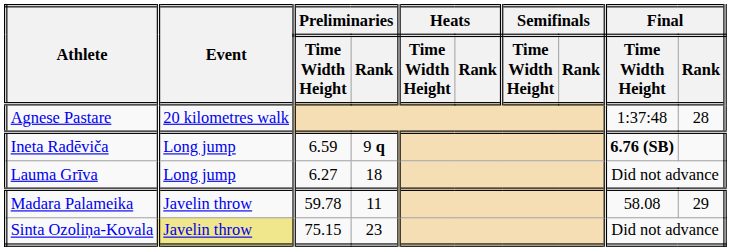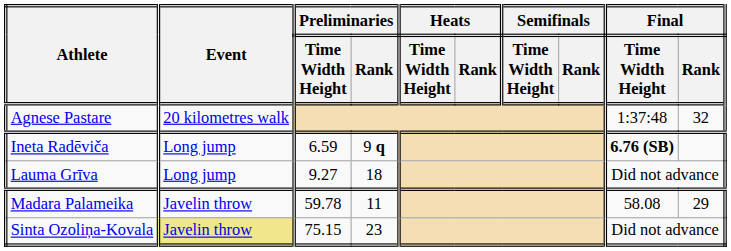 <table class=wikitable style="font-size:90%; border: double;">
 <tr>
 <th rowspan="2" style="border-right:double">Athlete</th>
 <th rowspan="2" style="border-right:double">Event</th>
 <th colspan="2" style="border-right:double; border-bottom:double;">Preliminaries</th>
 <th colspan="2" style="border-right:double; border-bottom:double;">Heats</th>
 <th colspan="2" style="border-right:double; border-bottom:double;">Semifinals</th>
 <th colspan="2" style="border-right:double; border-bottom:double;">Final</th>
 </tr>
 <tr>
 <th>Time<br>Width<br>Height</th>
 <th style="border-right:double">Rank</th>
 <th>Time<br>Width<br>Height</th>
 <th style="border-right:double">Rank</th>
 <th>Time<br>Width<br>Height</th>
 <th style="border-right:double">Rank</th>
 <th>Time<br>Width<br>Height</th>
 <th style="border-right:double">Rank</th>
 </tr>
 <tr style="border-top: double;">
 <td style="border-right:double"><a href='#'>Agnese Pastare</a></td>
 <td style="border-right:double"><a href='#'>20 kilometres walk</a></td>
 <td style="border-right:double" colspan= 6 bgcolor="wheat"></td>
 <td align=center>1:37:48</td>
-<td align=center>28</td>
+<td align=center>32</td>
 </tr>
 <tr style="border-top: double;">
 <td style="border-right:double"><a href='#'>Ineta Radēviča</a></td>
 <td style="border-right:double"><a href='#'>Long jump</a></td>
 <td align="center">6.59</td>
 <td style="border-right:double" align="center">9 <strong>q</strong></td>
 <td style="border-right:double" colspan= 4 bgcolor="wheat"></td>
 <td align="center"><strong>6.76 (SB)</strong></td>
 <td align="center"></td>
 </tr>
 <tr>
 <td style="border-right:double"><a href='#'>Lauma Grīva</a></td>
 <td style="border-right:double"><a href='#'>Long jump</a></td>
-<td align="center">6.27</td>
+<td align="center">9.27</td>
 <td align=center style="border-right:double">18</td>
 <td style="border-right:double" colspan= 4 bgcolor="wheat"></td>
 <td colspan=2 align="center">Did not advance</td>
 </tr>
 <tr style="border-top: double;">
 <td style="border-right:double"><a href='#'>Madara Palameika</a></td>
 <td style="border-right:double"><a href='#'>Javelin throw</a></td>
 <td align=center>59.78</td>
 <td align=center style="border-right:double">11</td>
 <td style="border-right:double" colspan= 4 bgcolor="wheat"></td>
 <td align=center>58.08</td>
 <td align=center>29</td>
 </tr>
 <tr>
 <td style="border-right:double"><a href='#'>Sinta Ozoliņa-Kovala</a></td>
 <td style="background: khaki; border-right:double"><a href='#'>Javelin throw</a></td>
 <td align=center>75.15</td>
 <td style="border-right:double" align="center">23</td>
 <td style="border-right:double" colspan= 4 bgcolor="wheat"></td>
 <td colspan="2" align=center>Did not advance</td>
 </tr>
 </table>
